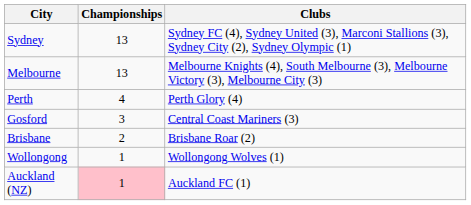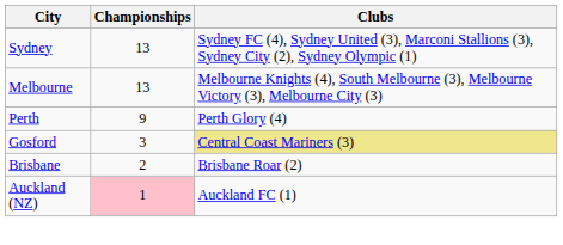 <table class="wikitable">
 <tr>
 <th>City</th>
 <th>Championships</th>
 <th>Clubs</th>
 </tr>
 <tr>
 <td><a href='#'>Sydney</a></td>
 <td align="center">13</td>
 <td><a href='#'>Sydney FC</a> (4), <a href='#'>Sydney United</a> (3), <a href='#'>Marconi Stallions</a> (3), <a href='#'>Sydney City</a> (2), <a href='#'>Sydney Olympic</a> (1)</td>
 </tr>
 <tr>
 <td><a href='#'>Melbourne</a></td>
 <td align="center">13</td>
 <td><a href='#'>Melbourne Knights</a> (4), <a href='#'>South Melbourne</a> (3), <a href='#'>Melbourne Victory</a> (3), <a href='#'>Melbourne City</a> (3)</td>
 </tr>
 <tr>
 <td><a href='#'>Perth</a></td>
-<td align="center">4</td>
+<td align="center">9</td>
 <td><a href='#'>Perth Glory</a> (4)</td>
 </tr>
 <tr>
 <td><a href='#'>Gosford</a></td>
 <td align="center">3</td>
-<td><a href='#'>Central Coast Mariners</a> (3)</td>
+<td style="background: khaki;"><a href='#'>Central Coast Mariners</a> (3)</td>
 </tr>
 <tr>
 <td><a href='#'>Brisbane</a></td>
 <td align="center">2</td>
 <td><a href='#'>Brisbane Roar</a> (2)</td>
 </tr>
 <tr>
-<td><a href='#'>Wollongong</a></td>
-<td align="center">1</td>
-<td><a href='#'>Wollongong Wolves</a> (1)</td>
-</tr>
-<tr>
 <td><a href='#'>Auckland</a> (<a href='#'>NZ</a>)</td>
 <td align="center" style="background: pink;">1</td>
 <td><a href='#'>Auckland FC</a> (1)</td>
 </tr>
 </table>
